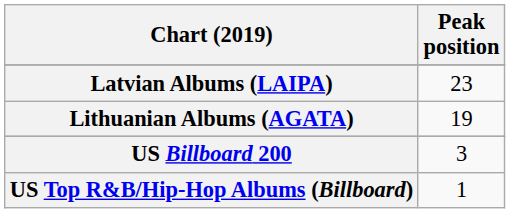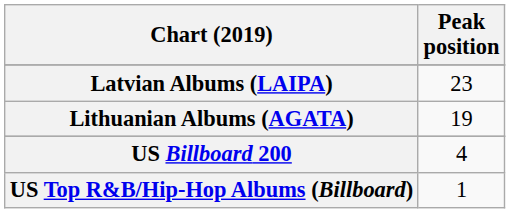 <table class="wikitable sortable plainrowheaders" style="text-align:center">
 <tr>
 <th scope="col">Chart (2019)</th>
 <th scope="col">Peak<br> position</th>
 </tr>
 <tr>
 </tr>
 <tr>
 </tr>
 <tr>
 </tr>
 <tr>
 </tr>
 <tr>
 </tr>
 <tr>
 </tr>
 <tr>
 <th scope="row">Latvian Albums (<a href='#'>LAIPA</a>)</th>
 <td>23</td>
 </tr>
 <tr>
 <th scope="row">Lithuanian Albums (<a href='#'>AGATA</a>)</th>
 <td>19</td>
 </tr>
 <tr>
 </tr>
 <tr>
 </tr>
 <tr>
 </tr>
 <tr>
 </tr>
 <tr>
 <th scope="row">US <a href='#'><em>Billboard</em> 200</a></th>
-<td>3</td>
+<td>4</td>
 </tr>
 <tr>
 <th scope="row">US <a href='#'>Top R&B/Hip-Hop Albums</a> (<em>Billboard</em>)</th>
 <td>1</td>
 </tr>
 </table>
